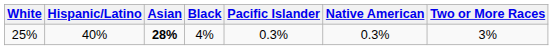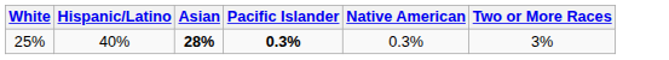 <table class="wikitable">
 <tr>
 <th><a href='#'>White</a></th>
 <th><a href='#'>Hispanic/Latino</a></th>
 <th><a href='#'>Asian</a></th>
-<th><a href='#'>Black</a></th>
 <th><a href='#'>Pacific Islander</a></th>
 <th><a href='#'>Native American</a></th>
 <th><a href='#'>Two or More Races</a></th>
 </tr>
 <tr style="text-align:center;">
 <td>25%</td>
 <td>40%</td>
 <td><strong>28%</strong></td>
-<td>4%</td>
-<td>0.3%</td>
+<td><strong>0.3%</strong></td>
 <td>0.3%</td>
 <td>3%</td>
 </tr>
 </table>
